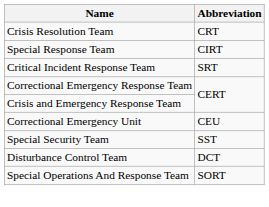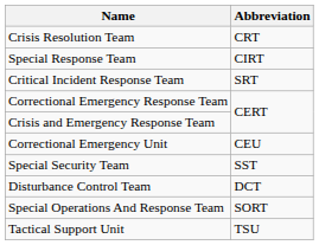 <table class="wikitable">
 <tr>
 <th>Name</th>
 <th>Abbreviation</th>
 </tr>
 <tr>
 <td>Crisis Resolution Team</td>
 <td>CRT</td>
 </tr>
 <tr>
 <td>Special Response Team</td>
 <td>CIRT</td>
 </tr>
 <tr>
 <td>Critical Incident Response Team</td>
 <td>SRT</td>
 </tr>
 <tr>
 <td>Correctional Emergency Response Team</td>
 <td rowspan="2">CERT</td>
 </tr>
 <tr>
 <td>Crisis and Emergency Response Team</td>
 </tr>
 <tr>
 <td>Correctional Emergency Unit</td>
 <td>CEU</td>
 </tr>
 <tr>
 <td>Special Security Team</td>
 <td>SST</td>
 </tr>
 <tr>
 <td>Disturbance Control Team</td>
 <td>DCT</td>
 </tr>
 <tr>
 <td>Special Operations And Response Team</td>
 <td>SORT</td>
 </tr>
+<tr>
+<td>Tactical Support Unit</td>
+<td>TSU</td>
+</tr>
 </table>
